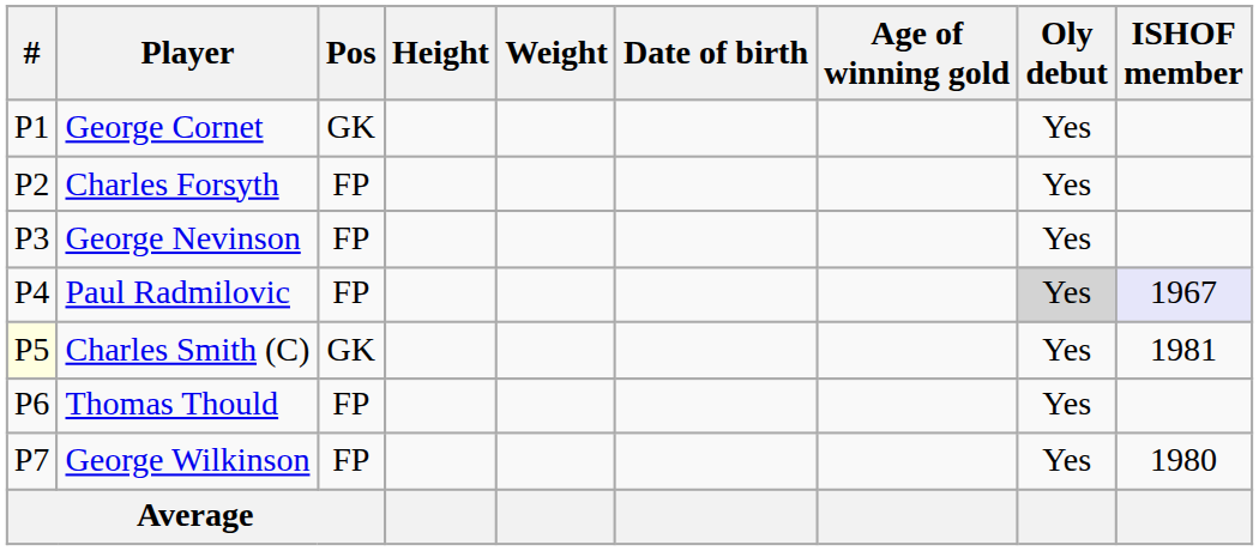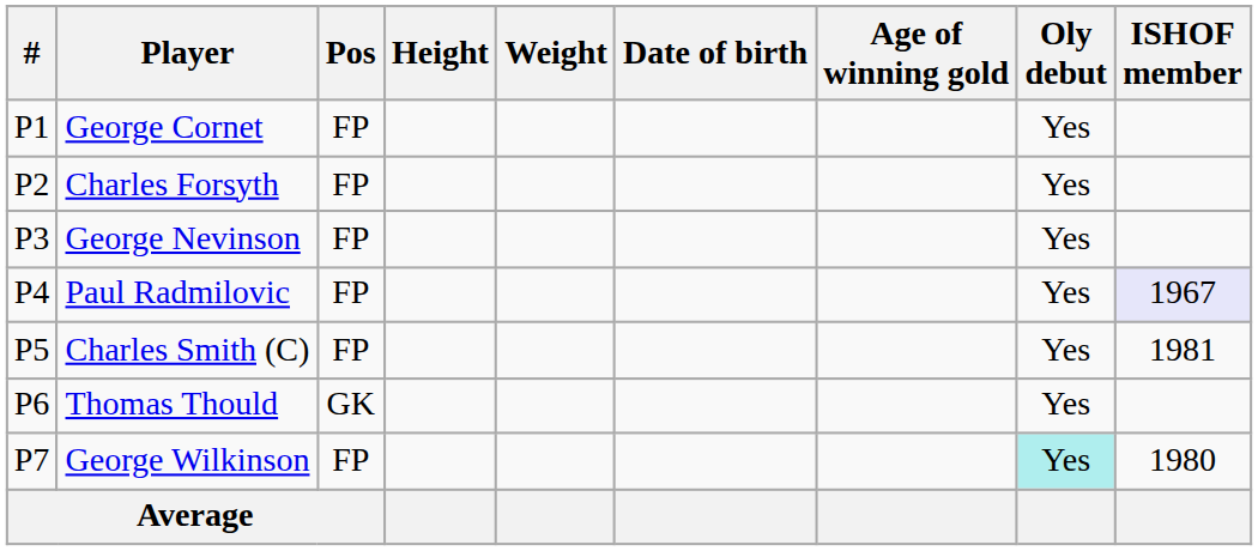 <table class="wikitable sortable" style="text-align: center; font-size: 85%; margin-left: 1em;">
 <tr>
 <th>#</th>
 <th>Player</th>
 <th>Pos</th>
 <th>Height</th>
 <th>Weight</th>
 <th>Date of birth</th>
 <th>Age of<br>winning gold</th>
 <th>Oly<br>debut</th>
 <th>ISHOF<br>member</th>
 </tr>
 <tr>
 <td>P1</td>
 <td style="text-align: left;" data-sort-value="Cornet, George"><a href='#'>George Cornet</a></td>
-<td>GK</td>
+<td>FP</td>
 <td style="text-align: left;"></td>
 <td style="text-align: right;"></td>
 <td style="text-align: right;"></td>
 <td style="text-align: left;"></td>
 <td>Yes</td>
 <td></td>
 </tr>
 <tr>
 <td>P2</td>
 <td style="text-align: left;" data-sort-value="Forsyth, Charles"><a href='#'>Charles Forsyth</a></td>
 <td>FP</td>
 <td style="text-align: left;"></td>
 <td style="text-align: right;"></td>
 <td style="text-align: right;"></td>
 <td style="text-align: left;"></td>
 <td>Yes</td>
 <td></td>
 </tr>
 <tr>
 <td>P3</td>
 <td style="text-align: left;" data-sort-value="Nevinson, George"><a href='#'>George Nevinson</a></td>
 <td>FP</td>
 <td style="text-align: left;"></td>
 <td style="text-align: right;"></td>
 <td style="text-align: right;"></td>
 <td style="text-align: left;"></td>
 <td>Yes</td>
 <td></td>
 </tr>
 <tr>
 <td>P4</td>
 <td style="text-align: left;" data-sort-value="Radmilovic, Paul"><a href='#'>Paul Radmilovic</a></td>
 <td>FP</td>
 <td style="text-align: left;"></td>
 <td style="text-align: right;"></td>
 <td style="text-align: right;"></td>
 <td style="text-align: left;"></td>
-<td style="background: lightgrey;">Yes</td>
+<td>Yes</td>
 <td style="background: lavender;">1967</td>
 </tr>
 <tr>
-<td style="background: lightyellow;">P5</td>
+<td>P5</td>
 <td style="text-align: left;" data-sort-value="Smith, Charles"><a href='#'>Charles Smith</a> (C)</td>
-<td>GK</td>
+<td>FP</td>
 <td style="text-align: left;"></td>
 <td style="text-align: right;"></td>
 <td style="text-align: right;"></td>
 <td style="text-align: left;"></td>
 <td>Yes</td>
 <td>1981</td>
 </tr>
 <tr>
 <td>P6</td>
 <td style="text-align: left;" data-sort-value="Thould, Thomas"><a href='#'>Thomas Thould</a></td>
-<td>FP</td>
+<td>GK</td>
 <td style="text-align: left;"></td>
 <td style="text-align: right;"></td>
 <td style="text-align: right;"></td>
 <td style="text-align: left;"></td>
 <td>Yes</td>
 <td></td>
 </tr>
 <tr>
 <td>P7</td>
 <td style="text-align: left;" data-sort-value="Wilkinson, George"><a href='#'>George Wilkinson</a></td>
 <td>FP</td>
 <td style="text-align: left;"></td>
 <td style="text-align: right;"></td>
 <td style="text-align: right;"></td>
 <td style="text-align: left;"></td>
-<td>Yes</td>
+<td style="background: paleturquoise;">Yes</td>
 <td>1980</td>
 </tr>
 <tr>
 <th colspan="3">Average</th>
 <th style="text-align: left;"></th>
 <th style="text-align: right;"></th>
 <th style="text-align: right;"></th>
 <th style="text-align: left;"></th>
 <th></th>
 <th></th>
 </tr>
 </table>
